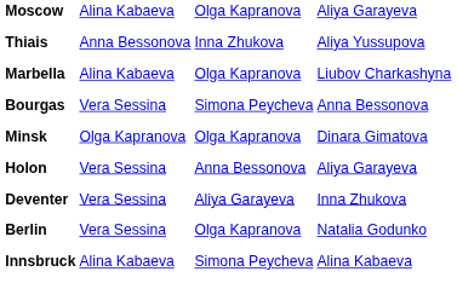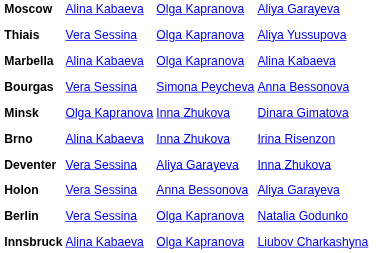 <table>
 <tr>
 <th scope=row style="text-align:left">Moscow</th>
 <td style="height:30px;"> <a href='#'>Alina Kabaeva</a></td>
 <td style="height:30px;"> <a href='#'>Olga Kapranova</a></td>
 <td style="height:30px;"> <a href='#'>Aliya Garayeva</a></td>
 </tr>
 <tr>
 <th scope=row style="text-align:left">Thiais</th>
-<td style="height:30px;"> <a href='#'>Anna Bessonova</a></td>
-<td style="height:30px;"> <a href='#'>Inna Zhukova</a></td>
+<td style="height:30px;"> <a href='#'>Vera Sessina</a></td>
+<td style="height:30px;"> <a href='#'>Olga Kapranova</a></td>
 <td style="height:30px;"> <a href='#'>Aliya Yussupova</a></td>
 </tr>
 <tr>
 <th scope=row style="text-align:left">Marbella</th>
 <td style="height:30px;"> <a href='#'>Alina Kabaeva</a></td>
 <td style="height:30px;"> <a href='#'>Olga Kapranova</a></td>
-<td style="height:30px;"> <a href='#'>Liubov Charkashyna</a></td>
+<td style="height:30px;"> <a href='#'>Alina Kabaeva</a></td>
 </tr>
 <tr>
 <th scope=row style="text-align:left">Bourgas</th>
 <td style="height:30px;"> <a href='#'>Vera Sessina</a></td>
 <td style="height:30px;"> <a href='#'>Simona Peycheva</a></td>
 <td style="height:30px;"> <a href='#'>Anna Bessonova</a></td>
 </tr>
 <tr>
 <th scope=row style="text-align:left">Minsk</th>
 <td style="height:30px;"> <a href='#'>Olga Kapranova</a></td>
-<td style="height:30px;"> <a href='#'>Olga Kapranova</a></td>
+<td style="height:30px;"> <a href='#'>Inna Zhukova</a></td>
 <td style="height:30px;"> <a href='#'>Dinara Gimatova</a></td>
+</tr>
+<tr>
+<th scope=row style="text-align:left">Brno</th>
+<td style="height:30px;"> <a href='#'>Alina Kabaeva</a></td>
+<td style="height:30px;"> <a href='#'>Inna Zhukova</a></td>
+<td style="height:30px;"> <a href='#'>Irina Risenzon</a></td>
+</tr>
+<tr>
+<th scope=row style="text-align:left">Deventer</th>
+<td style="height:30px;"> <a href='#'>Vera Sessina</a></td>
+<td style="height:30px;"> <a href='#'>Aliya Garayeva</a></td>
+<td style="height:30px;"> <a href='#'>Inna Zhukova</a></td>
 </tr>
 <tr>
 <th scope=row style="text-align:left">Holon</th>
 <td style="height:30px;"> <a href='#'>Vera Sessina</a></td>
 <td style="height:30px;"> <a href='#'>Anna Bessonova</a></td>
 <td style="height:30px;"> <a href='#'>Aliya Garayeva</a></td>
-</tr>
-<tr>
-<th scope=row style="text-align:left">Deventer</th>
-<td style="height:30px;"> <a href='#'>Vera Sessina</a></td>
-<td style="height:30px;"> <a href='#'>Aliya Garayeva</a></td>
-<td style="height:30px;"> <a href='#'>Inna Zhukova</a></td>
 </tr>
 <tr>
 <th scope=row style="text-align:left">Berlin</th>
 <td style="height:30px;"> <a href='#'>Vera Sessina</a></td>
 <td style="height:30px;"> <a href='#'>Olga Kapranova</a></td>
 <td style="height:30px;"> <a href='#'>Natalia Godunko</a></td>
 </tr>
 <tr>
 <th scope=row style="text-align:left">Innsbruck</th>
 <td style="height:30px;"> <a href='#'>Alina Kabaeva</a></td>
-<td style="height:30px;"> <a href='#'>Simona Peycheva</a></td>
-<td style="height:30px;"> <a href='#'>Alina Kabaeva</a></td>
+<td style="height:30px;"> <a href='#'>Olga Kapranova</a></td>
+<td style="height:30px;"> <a href='#'>Liubov Charkashyna</a></td>
 </tr>
 <tr>
 </tr>
 </table>
